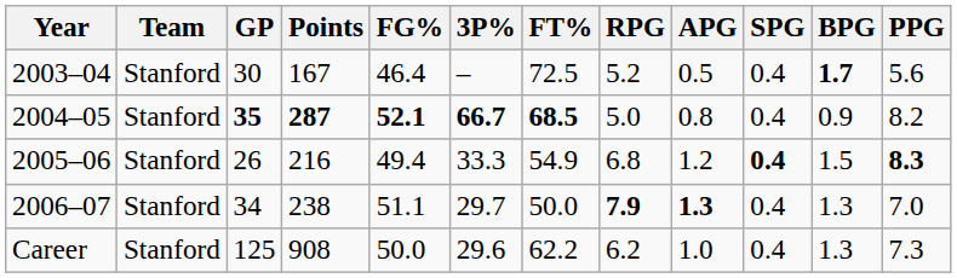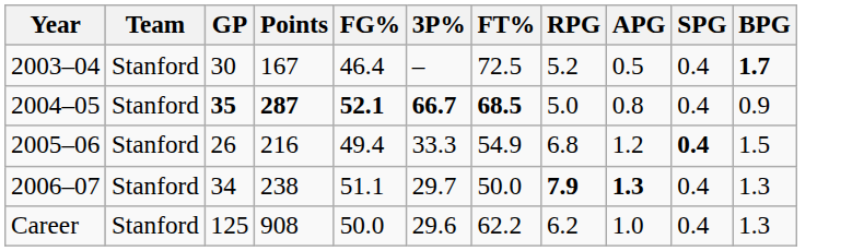 <table class="wikitable">
 <tr>
 <th>Year</th>
 <th>Team</th>
 <th>GP</th>
 <th>Points</th>
 <th>FG%</th>
 <th>3P%</th>
 <th>FT%</th>
 <th>RPG</th>
 <th>APG</th>
 <th>SPG</th>
 <th>BPG</th>
-<th>PPG</th>
 </tr>
 <tr>
 <td>2003–04</td>
 <td>Stanford</td>
 <td>30</td>
 <td>167</td>
 <td>46.4</td>
 <td>–</td>
 <td>72.5</td>
 <td>5.2</td>
 <td>0.5</td>
 <td>0.4</td>
 <td><strong>1.7</strong></td>
-<td>5.6</td>
 </tr>
 <tr>
 <td>2004–05</td>
 <td>Stanford</td>
 <td><strong>35</strong></td>
 <td><strong>287</strong></td>
 <td><strong>52.1</strong></td>
 <td><strong>66.7</strong></td>
 <td><strong>68.5</strong></td>
 <td>5.0</td>
 <td>0.8</td>
 <td>0.4</td>
 <td>0.9</td>
-<td>8.2</td>
 </tr>
 <tr>
 <td>2005–06</td>
 <td>Stanford</td>
 <td>26</td>
 <td>216</td>
 <td>49.4</td>
 <td>33.3</td>
 <td>54.9</td>
 <td>6.8</td>
 <td>1.2</td>
 <td><strong>0.4</strong></td>
 <td>1.5</td>
-<td><strong>8.3</strong></td>
 </tr>
 <tr>
 <td>2006–07</td>
 <td>Stanford</td>
 <td>34</td>
 <td>238</td>
 <td>51.1</td>
 <td>29.7</td>
 <td>50.0</td>
 <td><strong>7.9</strong></td>
 <td><strong>1.3</strong></td>
 <td>0.4</td>
 <td>1.3</td>
-<td>7.0</td>
 </tr>
 <tr>
 <td>Career</td>
 <td>Stanford</td>
 <td>125</td>
 <td>908</td>
 <td>50.0</td>
 <td>29.6</td>
 <td>62.2</td>
 <td>6.2</td>
 <td>1.0</td>
 <td>0.4</td>
 <td>1.3</td>
-<td>7.3</td>
 </tr>
 </table>
